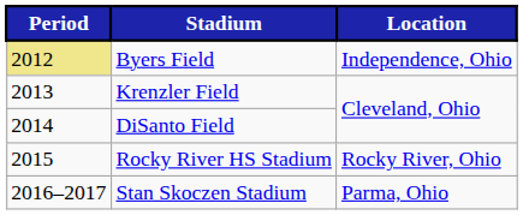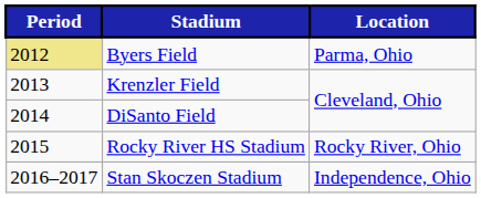 <table class="wikitable">
 <tr>
 <th style="background:#1D24AB; color:#ffffff; border:2px solid #000;" scope="col">Period</th>
 <th style="background:#1D24AB; color:#ffffff; border:2px solid #000;" scope="col">Stadium</th>
 <th style="background:#1D24AB; color:#ffffff; border:2px solid #000;" scope="col">Location</th>
 </tr>
 <tr>
 <td style="background: khaki;">2012</td>
 <td><a href='#'>Byers Field</a></td>
-<td><a href='#'>Independence, Ohio</a></td>
+<td><a href='#'>Parma, Ohio</a></td>
 </tr>
 <tr>
 <td>2013</td>
 <td><a href='#'>Krenzler Field</a></td>
 <td rowspan=2><a href='#'>Cleveland, Ohio</a></td>
 </tr>
 <tr>
 <td>2014</td>
 <td><a href='#'>DiSanto Field</a></td>
 </tr>
 <tr>
 <td>2015</td>
 <td><a href='#'>Rocky River HS Stadium</a></td>
 <td><a href='#'>Rocky River, Ohio</a></td>
 </tr>
 <tr>
 <td>2016–2017</td>
 <td><a href='#'>Stan Skoczen Stadium</a></td>
-<td><a href='#'>Parma, Ohio</a></td>
+<td><a href='#'>Independence, Ohio</a></td>
 </tr>
 </table>
